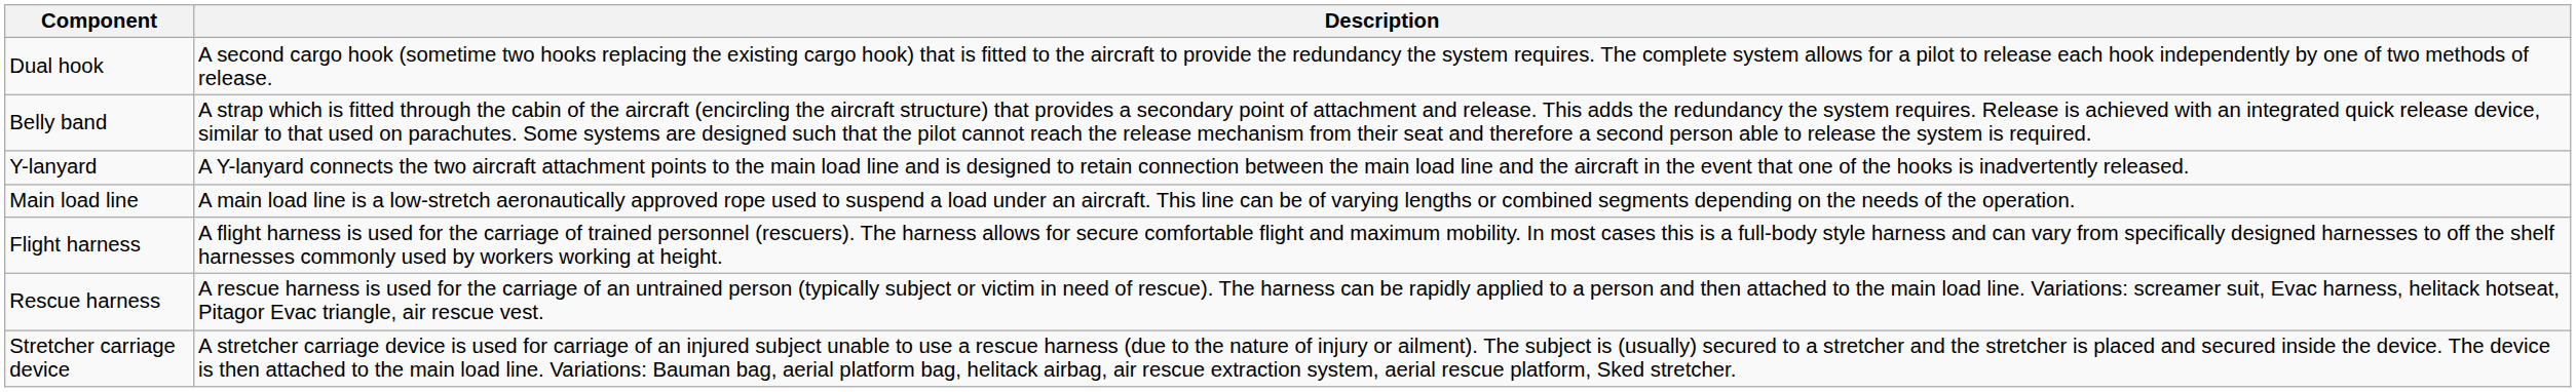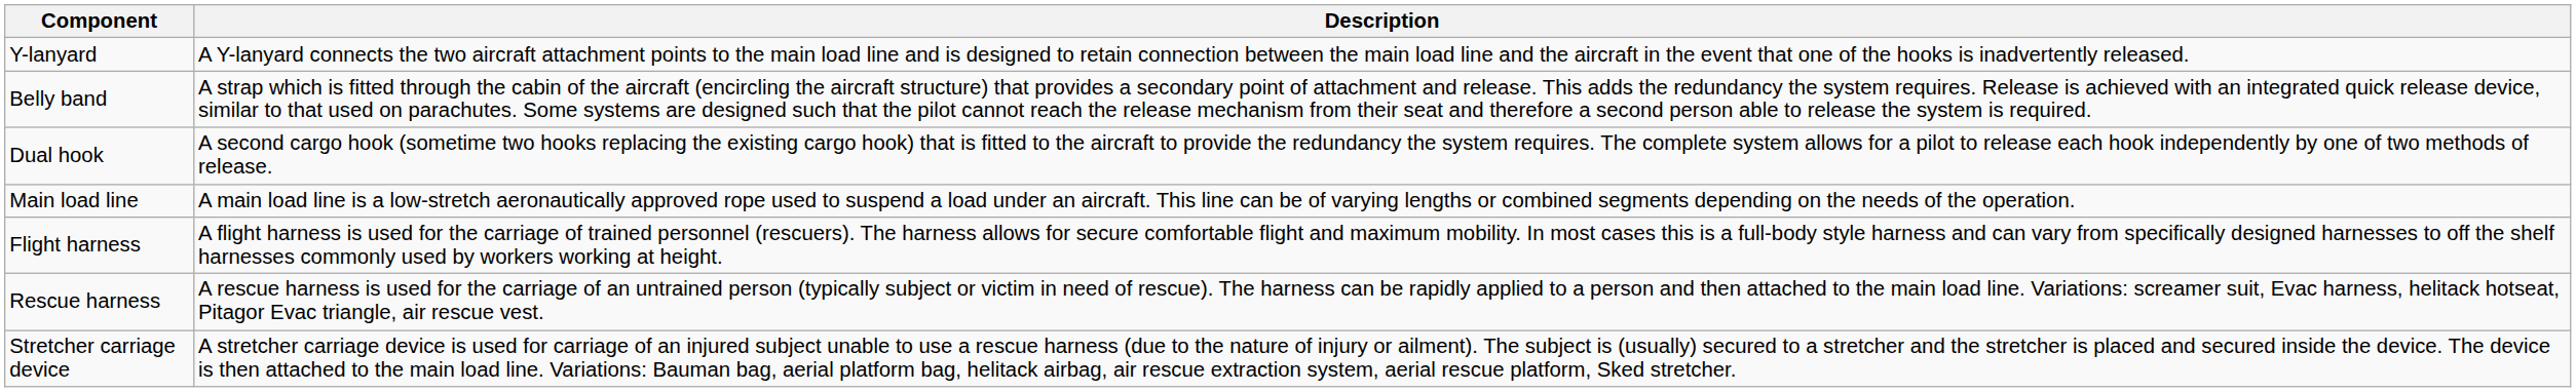 <table class="wikitable">
 <tr>
 <th>Component</th>
 <th>Description</th>
 </tr>
 <tr>
-<td>Dual hook</td>
-<td>A second cargo hook (sometime two hooks replacing the existing cargo hook) that is fitted to the aircraft to provide the redundancy the system requires.  The complete system allows for a pilot to release each hook independently by one of two methods of release.</td>
+<td>Y-lanyard</td>
+<td>A Y-lanyard connects the two aircraft attachment points to the main load line and is designed to retain connection between the main load line and the aircraft in the event that one of the hooks is inadvertently released.</td>
 </tr>
 <tr>
 <td>Belly band</td>
 <td>A strap which is fitted through the cabin of the aircraft (encircling the aircraft structure) that provides a secondary point of attachment and release. This adds the redundancy the system requires. Release is achieved with an integrated quick release device, similar to that used on parachutes.  Some systems are designed such that the pilot cannot reach the release mechanism from their seat and therefore a second person able to release the system is required.</td>
 </tr>
 <tr>
-<td>Y-lanyard</td>
-<td>A Y-lanyard connects the two aircraft attachment points to the main load line and is designed to retain connection between the main load line and the aircraft in the event that one of the hooks is inadvertently released.</td>
+<td>Dual hook</td>
+<td>A second cargo hook (sometime two hooks replacing the existing cargo hook) that is fitted to the aircraft to provide the redundancy the system requires.  The complete system allows for a pilot to release each hook independently by one of two methods of release.</td>
 </tr>
 <tr>
 <td>Main load line</td>
 <td>A main load line is a low-stretch aeronautically approved rope used to suspend a load under an aircraft. This line can be of varying lengths or combined segments depending on the needs of the operation.</td>
 </tr>
 <tr>
 <td>Flight harness</td>
 <td>A flight harness is used for the carriage of trained personnel (rescuers).  The harness allows for secure comfortable flight and maximum mobility.  In most cases this is a full-body style harness and can vary from specifically designed harnesses to off the shelf harnesses commonly used by workers working at height.</td>
 </tr>
 <tr>
 <td>Rescue harness</td>
 <td>A rescue harness is used for the carriage of an untrained person (typically subject or victim in need of rescue).  The harness can be rapidly applied to a person and then attached to the main load line. Variations: screamer suit, Evac harness, helitack hotseat, Pitagor Evac triangle, air rescue vest.</td>
 </tr>
 <tr>
 <td>Stretcher carriage device</td>
 <td>A stretcher carriage device is used for carriage of an injured subject unable to use a rescue harness (due to the nature of injury or ailment).  The subject is (usually) secured to a stretcher and the stretcher is placed and secured inside the device.  The device is then attached to the main load line.  Variations: Bauman bag, aerial platform bag, helitack airbag, air rescue extraction system, aerial rescue platform, Sked stretcher.</td>
 </tr>
 </table>
